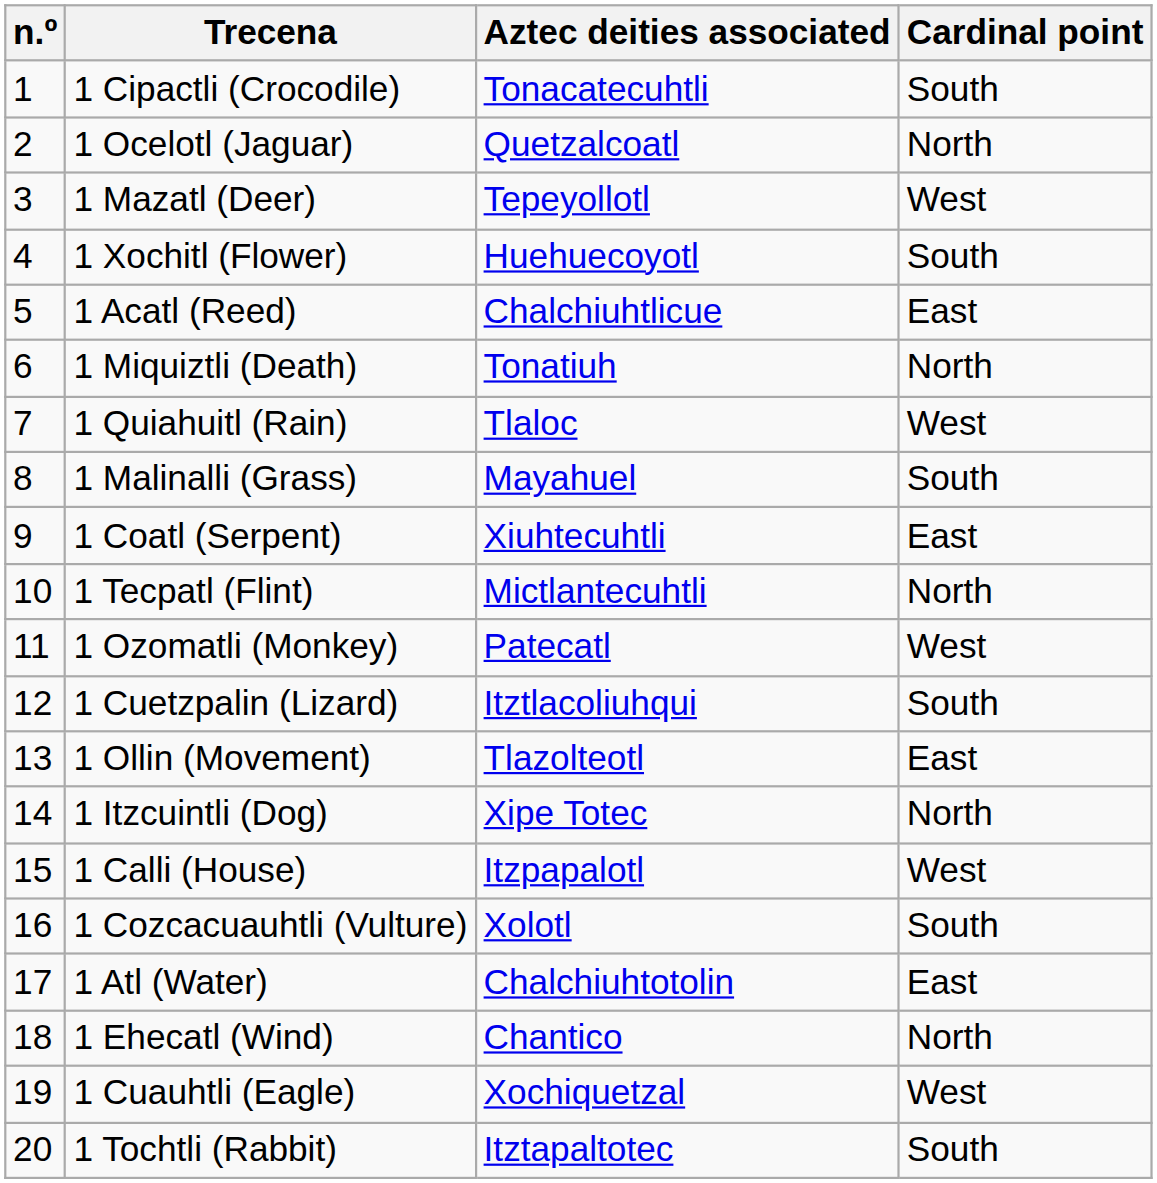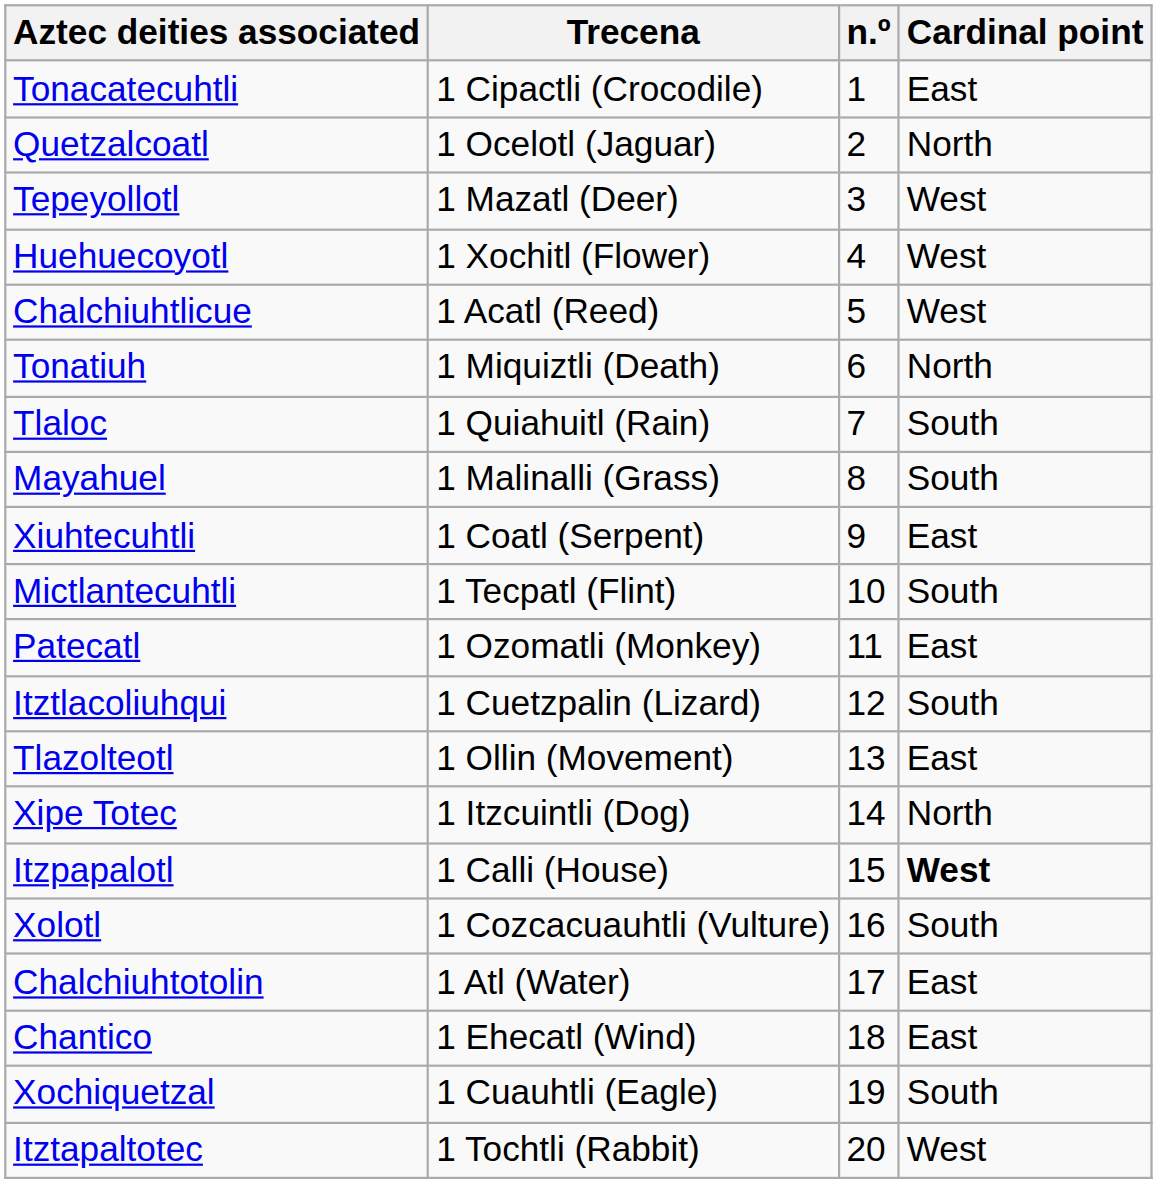 <table class="wikitable" align="right">
 <tr>
+<th>Aztec deities associated</th>
+<th>Trecena</th>
 <th>n.º</th>
-<th>Trecena</th>
-<th>Aztec deities associated</th>
 <th>Cardinal point</th>
 </tr>
 <tr>
+<td><a href='#'>Tonacatecuhtli</a></td>
+<td>1 Cipactli (Crocodile)</td>
 <td>1</td>
-<td>1 Cipactli (Crocodile)</td>
-<td><a href='#'>Tonacatecuhtli</a></td>
+<td>East</td>
+</tr>
+<tr>
+<td><a href='#'>Quetzalcoatl</a></td>
+<td>1 Ocelotl (Jaguar)</td>
+<td>2</td>
+<td>North</td>
+</tr>
+<tr>
+<td><a href='#'>Tepeyollotl</a></td>
+<td>1 Mazatl (Deer)</td>
+<td>3</td>
+<td>West</td>
+</tr>
+<tr>
+<td><a href='#'>Huehuecoyotl</a></td>
+<td>1 Xochitl (Flower)</td>
+<td>4</td>
+<td>West</td>
+</tr>
+<tr>
+<td><a href='#'>Chalchiuhtlicue</a></td>
+<td>1 Acatl (Reed)</td>
+<td>5</td>
+<td>West</td>
+</tr>
+<tr>
+<td><a href='#'>Tonatiuh</a></td>
+<td>1 Miquiztli (Death)</td>
+<td>6</td>
+<td>North</td>
+</tr>
+<tr>
+<td><a href='#'>Tlaloc</a></td>
+<td>1 Quiahuitl (Rain)</td>
+<td>7</td>
 <td>South</td>
 </tr>
 <tr>
-<td>2</td>
-<td>1 Ocelotl (Jaguar)</td>
-<td><a href='#'>Quetzalcoatl</a></td>
+<td><a href='#'>Mayahuel</a></td>
+<td>1 Malinalli (Grass)</td>
+<td>8</td>
+<td>South</td>
+</tr>
+<tr>
+<td><a href='#'>Xiuhtecuhtli</a></td>
+<td>1 Coatl (Serpent)</td>
+<td>9</td>
+<td>East</td>
+</tr>
+<tr>
+<td><a href='#'>Mictlantecuhtli</a></td>
+<td>1 Tecpatl (Flint)</td>
+<td>10</td>
+<td>South</td>
+</tr>
+<tr>
+<td><a href='#'>Patecatl</a></td>
+<td>1 Ozomatli (Monkey)</td>
+<td>11</td>
+<td>East</td>
+</tr>
+<tr>
+<td><a href='#'>Itztlacoliuhqui</a></td>
+<td>1 Cuetzpalin (Lizard)</td>
+<td>12</td>
+<td>South</td>
+</tr>
+<tr>
+<td><a href='#'>Tlazolteotl</a></td>
+<td>1 Ollin (Movement)</td>
+<td>13</td>
+<td>East</td>
+</tr>
+<tr>
+<td><a href='#'>Xipe Totec</a></td>
+<td>1 Itzcuintli (Dog)</td>
+<td>14</td>
 <td>North</td>
 </tr>
 <tr>
-<td>3</td>
-<td>1 Mazatl (Deer)</td>
-<td><a href='#'>Tepeyollotl</a></td>
-<td>West</td>
+<td><a href='#'>Itzpapalotl</a></td>
+<td>1 Calli (House)</td>
+<td>15</td>
+<td><strong>West</strong></td>
 </tr>
 <tr>
-<td>4</td>
-<td>1 Xochitl (Flower)</td>
-<td><a href='#'>Huehuecoyotl</a></td>
+<td><a href='#'>Xolotl</a></td>
+<td>1 Cozcacuauhtli (Vulture)</td>
+<td>16</td>
 <td>South</td>
 </tr>
 <tr>
-<td>5</td>
-<td>1 Acatl (Reed)</td>
-<td><a href='#'>Chalchiuhtlicue</a></td>
+<td><a href='#'>Chalchiuhtotolin</a></td>
+<td>1 Atl (Water)</td>
+<td>17</td>
 <td>East</td>
 </tr>
 <tr>
-<td>6</td>
-<td>1 Miquiztli (Death)</td>
-<td><a href='#'>Tonatiuh</a></td>
-<td>North</td>
+<td><a href='#'>Chantico</a></td>
+<td>1 Ehecatl (Wind)</td>
+<td>18</td>
+<td>East</td>
 </tr>
 <tr>
-<td>7</td>
-<td>1 Quiahuitl (Rain)</td>
-<td><a href='#'>Tlaloc</a></td>
-<td>West</td>
-</tr>
-<tr>
-<td>8</td>
-<td>1 Malinalli (Grass)</td>
-<td><a href='#'>Mayahuel</a></td>
+<td><a href='#'>Xochiquetzal</a></td>
+<td>1 Cuauhtli (Eagle)</td>
+<td>19</td>
 <td>South</td>
 </tr>
 <tr>
-<td>9</td>
-<td>1 Coatl (Serpent)</td>
-<td><a href='#'>Xiuhtecuhtli</a></td>
-<td>East</td>
-</tr>
-<tr>
-<td>10</td>
-<td>1 Tecpatl (Flint)</td>
-<td><a href='#'>Mictlantecuhtli</a></td>
-<td>North</td>
-</tr>
-<tr>
-<td>11</td>
-<td>1 Ozomatli (Monkey)</td>
-<td><a href='#'>Patecatl</a></td>
+<td><a href='#'>Itztapaltotec</a></td>
+<td>1 Tochtli (Rabbit)</td>
+<td>20</td>
 <td>West</td>
 </tr>
-<tr>
-<td>12</td>
-<td>1 Cuetzpalin (Lizard)</td>
-<td><a href='#'>Itztlacoliuhqui</a></td>
-<td>South</td>
-</tr>
-<tr>
-<td>13</td>
-<td>1 Ollin (Movement)</td>
-<td><a href='#'>Tlazolteotl</a></td>
-<td>East</td>
-</tr>
-<tr>
-<td>14</td>
-<td>1 Itzcuintli (Dog)</td>
-<td><a href='#'>Xipe Totec</a></td>
-<td>North</td>
-</tr>
-<tr>
-<td>15</td>
-<td>1 Calli (House)</td>
-<td><a href='#'>Itzpapalotl</a></td>
-<td>West</td>
-</tr>
-<tr>
-<td>16</td>
-<td>1 Cozcacuauhtli (Vulture)</td>
-<td><a href='#'>Xolotl</a></td>
-<td>South</td>
-</tr>
-<tr>
-<td>17</td>
-<td>1 Atl (Water)</td>
-<td><a href='#'>Chalchiuhtotolin</a></td>
-<td>East</td>
-</tr>
-<tr>
-<td>18</td>
-<td>1 Ehecatl (Wind)</td>
-<td><a href='#'>Chantico</a></td>
-<td>North</td>
-</tr>
-<tr>
-<td>19</td>
-<td>1 Cuauhtli (Eagle)</td>
-<td><a href='#'>Xochiquetzal</a></td>
-<td>West</td>
-</tr>
-<tr>
-<td>20</td>
-<td>1 Tochtli (Rabbit)</td>
-<td><a href='#'>Itztapaltotec</a></td>
-<td>South</td>
-</tr>
 </table>
